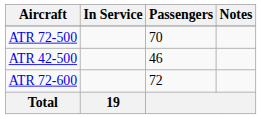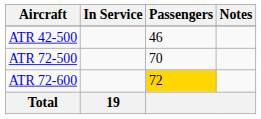 <table class="wikitable" style="margin:1em auto;text-align=center;">
 <tr>
 <th>Aircraft</th>
 <th>In Service</th>
 <th>Passengers</th>
 <th>Notes</th>
 </tr>
 <tr>
 </tr>
 <tr>
+<td><a href='#'>ATR 42-500</a></td>
+<td></td>
+<td>46</td>
+<td></td>
+</tr>
+<tr>
 <td><a href='#'>ATR 72-500</a></td>
 <td></td>
 <td>70</td>
 <td></td>
 </tr>
 <tr>
-<td><a href='#'>ATR 42-500</a></td>
-<td></td>
-<td>46</td>
-<td></td>
-</tr>
-<tr>
 <td><a href='#'>ATR 72-600</a></td>
 <td></td>
-<td>72</td>
+<td style="background: gold;">72</td>
 <td></td>
 </tr>
 <tr>
 <th>Total</th>
 <th>19</th>
 <th colspan=2></th>
 </tr>
 </table>
